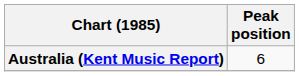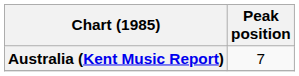 <table class="wikitable sortable plainrowheaders">
 <tr>
 <th>Chart (1985)</th>
 <th>Peak<br>position</th>
 </tr>
 <tr>
 <th scope="row">Australia (<a href='#'>Kent Music Report</a>)</th>
-<td style="text-align:center;">6</td>
+<td style="text-align:center;">7</td>
 </tr>
 <tr>
 </tr>
 <tr>
 </tr>
 </table>
